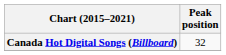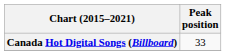 <table class="wikitable sortable plainrowheaders" style="text-align:center">
 <tr>
 <th scope="col">Chart (2015–2021)</th>
 <th scope="col">Peak<br>position</th>
 </tr>
 <tr>
 <th scope="row">Canada <a href='#'>Hot Digital Songs</a> (<a href='#'><em>Billboard</em></a>)</th>
-<td>32</td>
+<td>33</td>
 </tr>
 <tr>
 </tr>
 <tr>
 </tr>
 <tr>
 </tr>
 <tr>
 </tr>
 <tr>
 </tr>
 <tr>
 </tr>
 <tr>
 </tr>
 </table>
